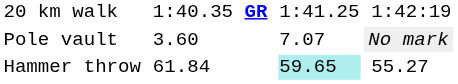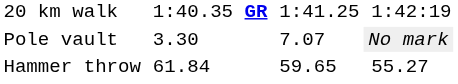 <table>
 <tr>
 <td>20 km walk<br></td>
 <td></td>
 <td>1:40.35 <strong><a href='#'>GR</a></strong></td>
 <td></td>
 <td>1:41.25</td>
 <td></td>
 <td>1:42:19</td>
 </tr>
 <tr>
 <td>Pole vault<br></td>
 <td></td>
-<td>3.60</td>
+<td>3.30</td>
 <td></td>
 <td>7.07</td>
 <td colspan = "2" align = "center" bgcolor="#efefef"><em>No mark</em></td>
 </tr>
 <tr>
 <td>Hammer throw<br></td>
 <td></td>
 <td>61.84</td>
 <td></td>
-<td style="background: paleturquoise;">59.65</td>
+<td>59.65</td>
 <td></td>
 <td>55.27</td>
 </tr>
 </table>
